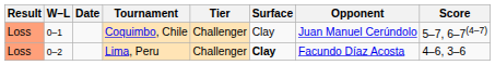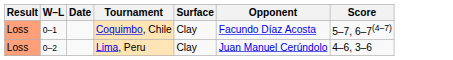 <table class="sortable wikitable">
 <tr>
 <th>Result</th>
 <th class="unsortable">W–L</th>
 <th>Date</th>
 <th>Tournament</th>
-<th>Tier</th>
 <th>Surface</th>
 <th>Opponent</th>
 <th class="unsortable">Score</th>
 </tr>
 <tr>
 <td bgcolor=FFA07A>Loss</td>
 <td><small>0–1</small></td>
 <td><a href='#'></a></td>
 <td style="background:moccasin;"><a href='#'>Coquimbo</a>, Chile</td>
-<td style="background:moccasin;">Challenger</td>
 <td>Clay</td>
-<td> <a href='#'>Juan Manuel Cerúndolo</a></td>
+<td> <a href='#'>Facundo Díaz Acosta</a></td>
 <td>5–7, 6–7<sup>(4–7)</sup></td>
 </tr>
 <tr>
 <td bgcolor=FFA07A>Loss</td>
 <td><small>0–2</small></td>
 <td><a href='#'></a></td>
 <td style="background:moccasin;"><a href='#'>Lima</a>, Peru</td>
-<td style="background:moccasin;">Challenger</td>
-<td><strong>Clay</strong></td>
-<td> <a href='#'>Facundo Díaz Acosta</a></td>
+<td>Clay</td>
+<td> <a href='#'>Juan Manuel Cerúndolo</a></td>
 <td>4–6, 3–6</td>
 </tr>
 </table>
